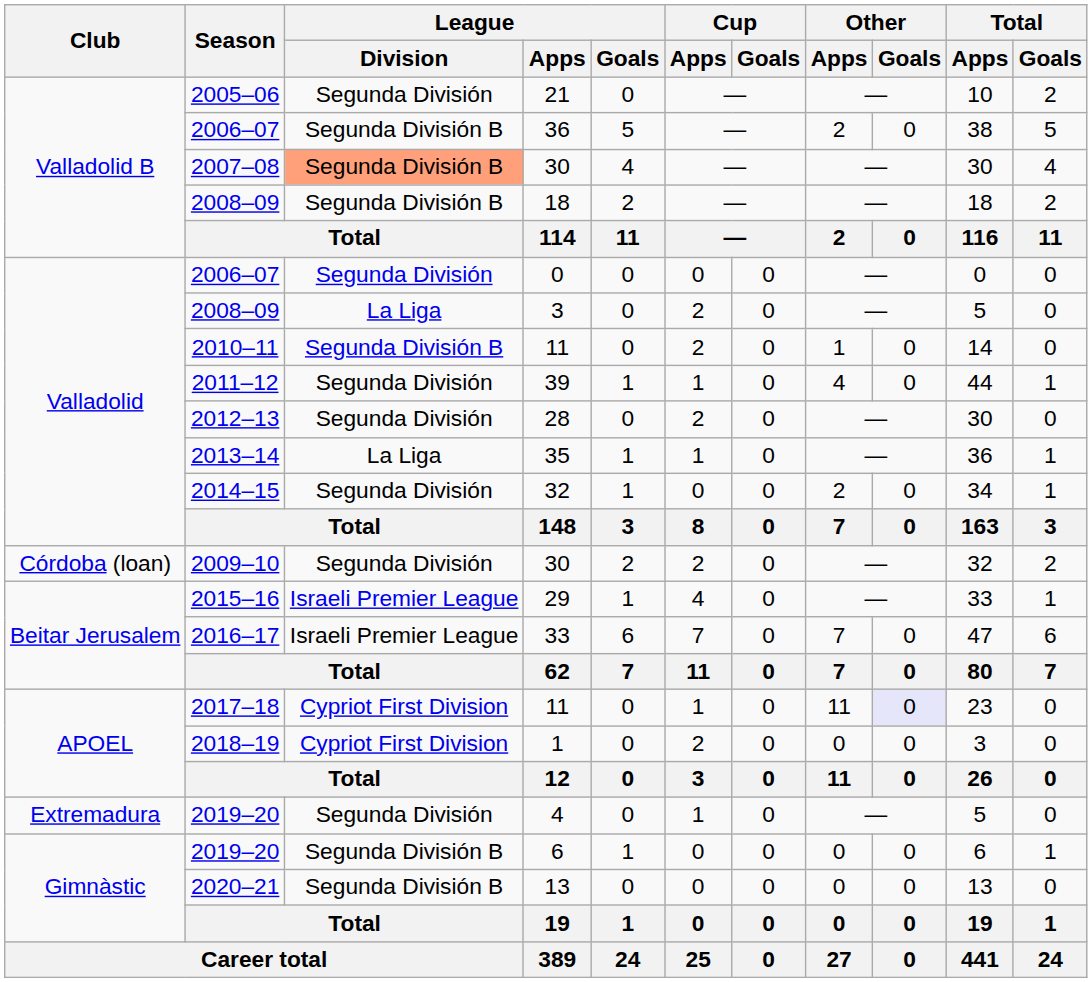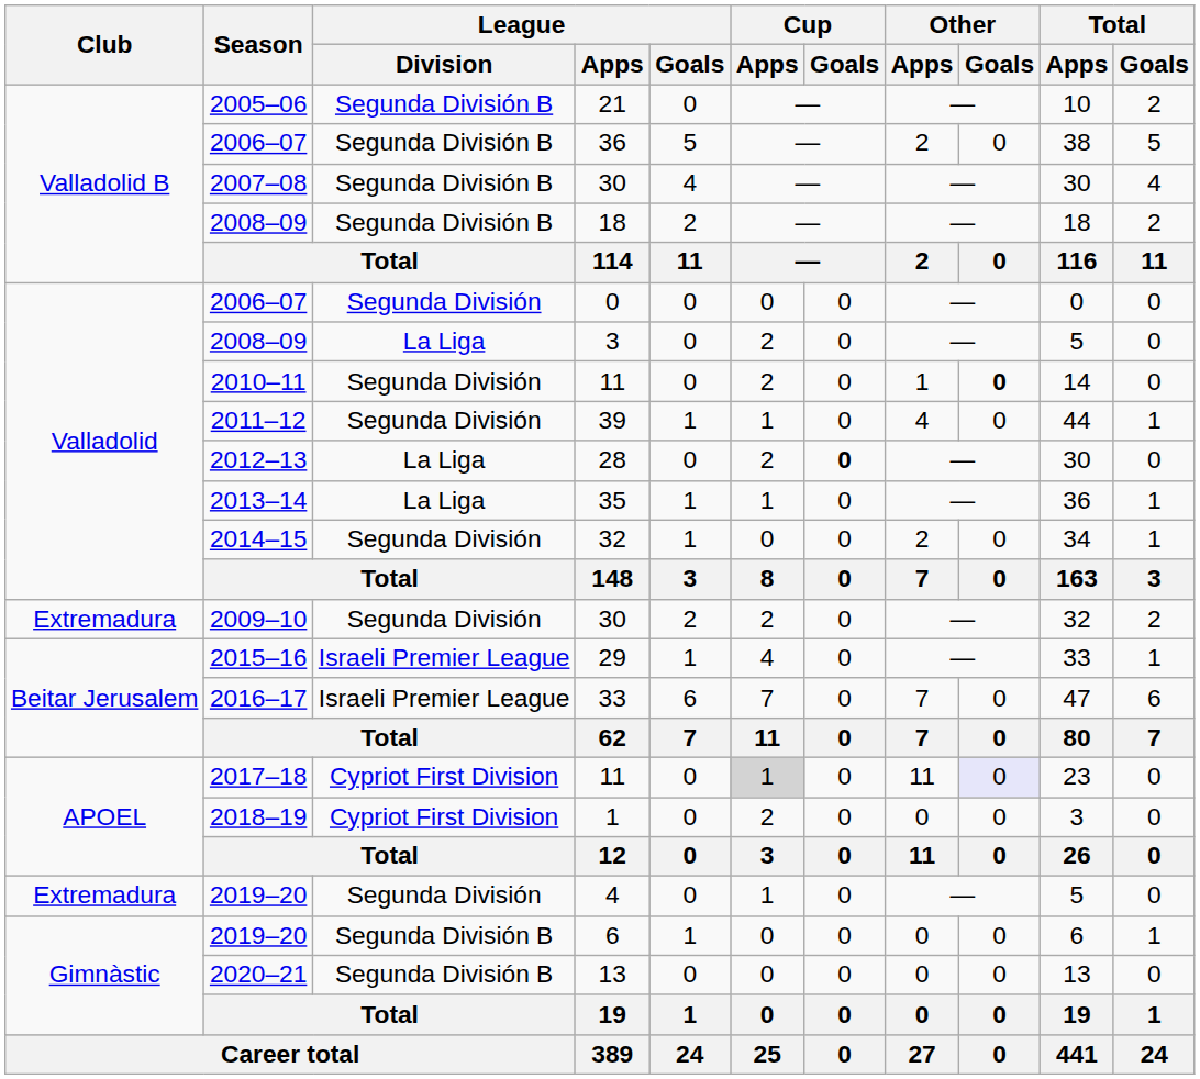 <table class="wikitable" style="text-align: center;">
 <tr>
 <th rowspan="2">Club</th>
 <th rowspan="2">Season</th>
 <th colspan="3">League</th>
 <th colspan="2">Cup</th>
 <th colspan="2">Other</th>
 <th colspan="2">Total</th>
 </tr>
 <tr>
 <th>Division</th>
 <th>Apps</th>
 <th>Goals</th>
 <th>Apps</th>
 <th>Goals</th>
 <th>Apps</th>
 <th>Goals</th>
 <th>Apps</th>
 <th>Goals</th>
 </tr>
 <tr>
 <td rowspan="5"><a href='#'>Valladolid B</a></td>
 <td><a href='#'>2005–06</a></td>
-<td>Segunda División</td>
+<td><a href='#'>Segunda División B</a></td>
 <td>21</td>
 <td>0</td>
 <td colspan="2">—</td>
 <td colspan="2">—</td>
 <td>10</td>
 <td>2</td>
 </tr>
 <tr>
 <td><a href='#'>2006–07</a></td>
 <td>Segunda División B</td>
 <td>36</td>
 <td>5</td>
 <td colspan="2">—</td>
 <td>2</td>
 <td>0</td>
 <td>38</td>
 <td>5</td>
 </tr>
 <tr>
 <td><a href='#'>2007–08</a></td>
-<td style="background: lightsalmon;">Segunda División B</td>
+<td>Segunda División B</td>
 <td>30</td>
 <td>4</td>
 <td colspan="2">—</td>
 <td colspan="2">—</td>
 <td>30</td>
 <td>4</td>
 </tr>
 <tr>
 <td><a href='#'>2008–09</a></td>
 <td>Segunda División B</td>
 <td>18</td>
 <td>2</td>
 <td colspan="2">—</td>
 <td colspan="2">—</td>
 <td>18</td>
 <td>2</td>
 </tr>
 <tr>
 <th colspan="2">Total</th>
 <th>114</th>
 <th>11</th>
 <th colspan="2">—</th>
 <th>2</th>
 <th>0</th>
 <th>116</th>
 <th>11</th>
 </tr>
 <tr>
 <td rowspan="8"><a href='#'>Valladolid</a></td>
 <td><a href='#'>2006–07</a></td>
 <td><a href='#'>Segunda División</a></td>
 <td>0</td>
 <td>0</td>
 <td>0</td>
 <td>0</td>
 <td colspan="2">—</td>
 <td>0</td>
 <td>0</td>
 </tr>
 <tr>
 <td><a href='#'>2008–09</a></td>
 <td><a href='#'>La Liga</a></td>
 <td>3</td>
 <td>0</td>
 <td>2</td>
 <td>0</td>
 <td colspan="2">—</td>
 <td>5</td>
 <td>0</td>
 </tr>
 <tr>
 <td><a href='#'>2010–11</a></td>
-<td><a href='#'>Segunda División B</a></td>
+<td>Segunda División</td>
 <td>11</td>
 <td>0</td>
 <td>2</td>
 <td>0</td>
 <td>1</td>
-<td>0</td>
+<td><strong>0</strong></td>
 <td>14</td>
 <td>0</td>
 </tr>
 <tr>
 <td><a href='#'>2011–12</a></td>
 <td>Segunda División</td>
 <td>39</td>
 <td>1</td>
 <td>1</td>
 <td>0</td>
 <td>4</td>
 <td>0</td>
 <td>44</td>
 <td>1</td>
 </tr>
 <tr>
 <td><a href='#'>2012–13</a></td>
-<td>Segunda División</td>
+<td>La Liga</td>
 <td>28</td>
 <td>0</td>
 <td>2</td>
-<td>0</td>
+<td><strong>0</strong></td>
 <td colspan="2">—</td>
 <td>30</td>
 <td>0</td>
 </tr>
 <tr>
 <td><a href='#'>2013–14</a></td>
 <td>La Liga</td>
 <td>35</td>
 <td>1</td>
 <td>1</td>
 <td>0</td>
 <td colspan="2">—</td>
 <td>36</td>
 <td>1</td>
 </tr>
 <tr>
 <td><a href='#'>2014–15</a></td>
 <td>Segunda División</td>
 <td>32</td>
 <td>1</td>
 <td>0</td>
 <td>0</td>
 <td>2</td>
 <td>0</td>
 <td>34</td>
 <td>1</td>
 </tr>
 <tr>
 <th colspan="2">Total</th>
 <th>148</th>
 <th>3</th>
 <th>8</th>
 <th>0</th>
 <th>7</th>
 <th>0</th>
 <th>163</th>
 <th>3</th>
 </tr>
 <tr>
-<td><a href='#'>Córdoba</a> (loan)</td>
+<td><a href='#'>Extremadura</a></td>
 <td><a href='#'>2009–10</a></td>
 <td>Segunda División</td>
 <td>30</td>
 <td>2</td>
 <td>2</td>
 <td>0</td>
 <td colspan="2">—</td>
 <td>32</td>
 <td>2</td>
 </tr>
 <tr>
 <td rowspan="3"><a href='#'>Beitar Jerusalem</a></td>
 <td><a href='#'>2015–16</a></td>
 <td><a href='#'>Israeli Premier League</a></td>
 <td>29</td>
 <td>1</td>
 <td>4</td>
 <td>0</td>
 <td colspan="2">—</td>
 <td>33</td>
 <td>1</td>
 </tr>
 <tr>
 <td><a href='#'>2016–17</a></td>
 <td>Israeli Premier League</td>
 <td>33</td>
 <td>6</td>
 <td>7</td>
 <td>0</td>
 <td>7</td>
 <td>0</td>
 <td>47</td>
 <td>6</td>
 </tr>
 <tr>
 <th colspan="2">Total</th>
 <th>62</th>
 <th>7</th>
 <th>11</th>
 <th>0</th>
 <th>7</th>
 <th>0</th>
 <th>80</th>
 <th>7</th>
 </tr>
 <tr>
 <td rowspan="3"><a href='#'>APOEL</a></td>
 <td><a href='#'>2017–18</a></td>
 <td><a href='#'>Cypriot First Division</a></td>
 <td>11</td>
 <td>0</td>
-<td>1</td>
+<td style="background: lightgrey;">1</td>
 <td>0</td>
 <td>11</td>
 <td style="background: lavender;">0</td>
 <td>23</td>
 <td>0</td>
 </tr>
 <tr>
 <td><a href='#'>2018–19</a></td>
 <td><a href='#'>Cypriot First Division</a></td>
 <td>1</td>
 <td>0</td>
 <td>2</td>
 <td>0</td>
 <td>0</td>
 <td>0</td>
 <td>3</td>
 <td>0</td>
 </tr>
 <tr>
 <th colspan="2">Total</th>
 <th>12</th>
 <th>0</th>
 <th>3</th>
 <th>0</th>
 <th>11</th>
 <th>0</th>
 <th>26</th>
 <th>0</th>
 </tr>
 <tr>
 <td><a href='#'>Extremadura</a></td>
 <td><a href='#'>2019–20</a></td>
 <td>Segunda División</td>
 <td>4</td>
 <td>0</td>
 <td>1</td>
 <td>0</td>
 <td colspan="2">—</td>
 <td>5</td>
 <td>0</td>
 </tr>
 <tr>
 <td rowspan="3"><a href='#'>Gimnàstic</a></td>
 <td><a href='#'>2019–20</a></td>
 <td>Segunda División B</td>
 <td>6</td>
 <td>1</td>
 <td>0</td>
 <td>0</td>
 <td>0</td>
 <td>0</td>
 <td>6</td>
 <td>1</td>
 </tr>
 <tr>
 <td><a href='#'>2020–21</a></td>
 <td>Segunda División B</td>
 <td>13</td>
 <td>0</td>
 <td>0</td>
 <td>0</td>
 <td>0</td>
 <td>0</td>
 <td>13</td>
 <td>0</td>
 </tr>
 <tr>
 <th colspan="2">Total</th>
 <th>19</th>
 <th>1</th>
 <th>0</th>
 <th>0</th>
 <th>0</th>
 <th>0</th>
 <th>19</th>
 <th>1</th>
 </tr>
 <tr>
 <th colspan="3">Career total</th>
 <th>389</th>
 <th>24</th>
 <th>25</th>
 <th>0</th>
 <th>27</th>
 <th>0</th>
 <th>441</th>
 <th>24</th>
 </tr>
 </table>
